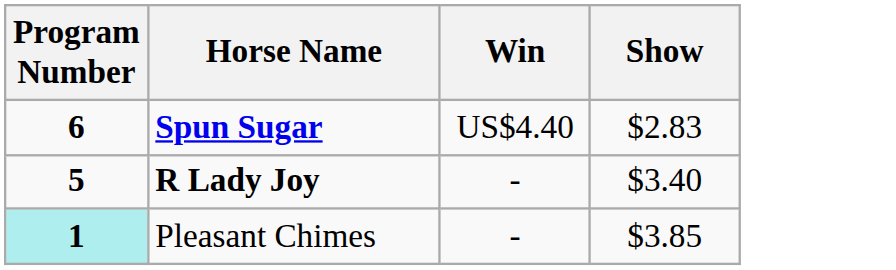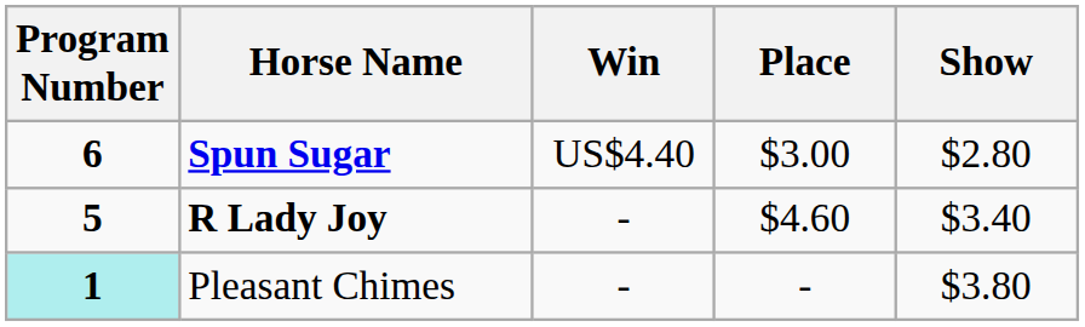 <table class="wikitable sortable" style="font-size:90%">
 <tr>
 <th width="48px">Program <br> Number</th>
 <th width="120px">Horse Name <br></th>
 <th width="58px">Win <br></th>
+<th width="58px">Place <br></th>
 <th width="58px">Show</th>
 </tr>
 <tr>
 <td align=center><strong>6</strong></td>
 <td><strong><a href='#'>Spun Sugar</a></strong></td>
 <td align=center>US$4.40</td>
-<td align=center>$2.83</td>
+<td align=center>$3.00</td>
+<td align=center>$2.80</td>
 </tr>
 <tr>
 <td align=center><strong>5</strong></td>
 <td><strong>R Lady Joy</strong></td>
 <td align=center>-</td>
+<td align=center>$4.60</td>
 <td align=center>$3.40</td>
 </tr>
 <tr>
 <td align=center style="background: paleturquoise;"><strong>1</strong></td>
 <td>Pleasant Chimes</td>
 <td align=center>-</td>
-<td align=center>$3.85</td>
+<td align=center>-</td>
+<td align=center>$3.80</td>
 </tr>
 </table>
